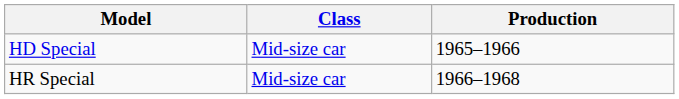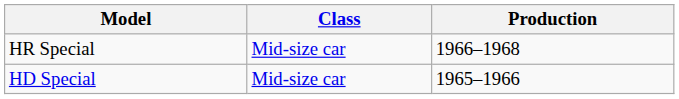 <table class="wikitable">
 <tr>
 <th style="width:200px;">Model</th>
 <th style="width:150px;"><a href='#'>Class</a></th>
 <th style="width:200px;">Production</th>
 </tr>
 <tr>
+<td valign="top">HR Special</td>
+<td valign="top"><a href='#'>Mid-size car</a></td>
+<td valign="top">1966–1968</td>
+</tr>
+<tr>
 <td valign="top"><a href='#'>HD Special</a></td>
 <td valign="top"><a href='#'>Mid-size car</a></td>
 <td valign="top">1965–1966</td>
 </tr>
-<tr>
-<td valign="top">HR Special</td>
-<td valign="top"><a href='#'>Mid-size car</a></td>
-<td valign="top">1966–1968</td>
-</tr>
 </table>
